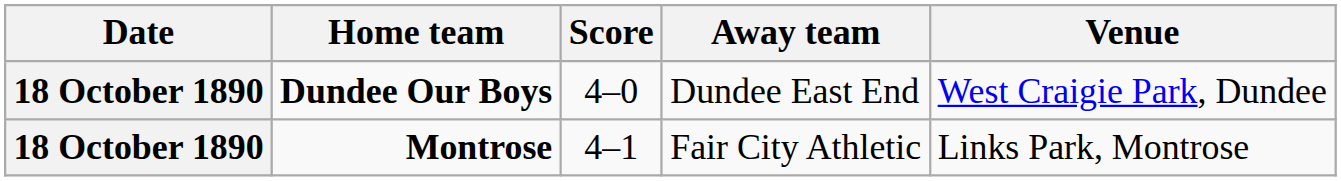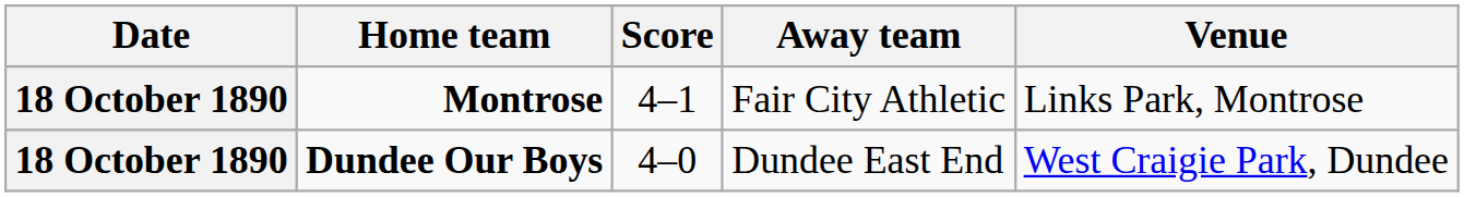 <table class="wikitable football-result-list" style="max-width: 80em; text-align: center">
 <tr>
 <th scope="col">Date</th>
 <th scope="col">Home team</th>
 <th scope="col">Score</th>
 <th scope="col">Away team</th>
 <th scope="col">Venue</th>
 </tr>
 <tr>
 <th scope="row">18 October 1890</th>
+<td align=right><strong>Montrose</strong></td>
+<td>4–1</td>
+<td align=left>Fair City Athletic</td>
+<td align=left>Links Park, Montrose</td>
+</tr>
+<tr>
+<th scope="row">18 October 1890</th>
 <td align=right><strong>Dundee Our Boys</strong></td>
 <td>4–0</td>
 <td align=left>Dundee East End</td>
 <td align=left><a href='#'>West Craigie Park</a>, Dundee</td>
 </tr>
-<tr>
-<th scope="row">18 October 1890</th>
-<td align=right><strong>Montrose</strong></td>
-<td>4–1</td>
-<td align=left>Fair City Athletic</td>
-<td align=left>Links Park, Montrose</td>
-</tr>
 </table>
